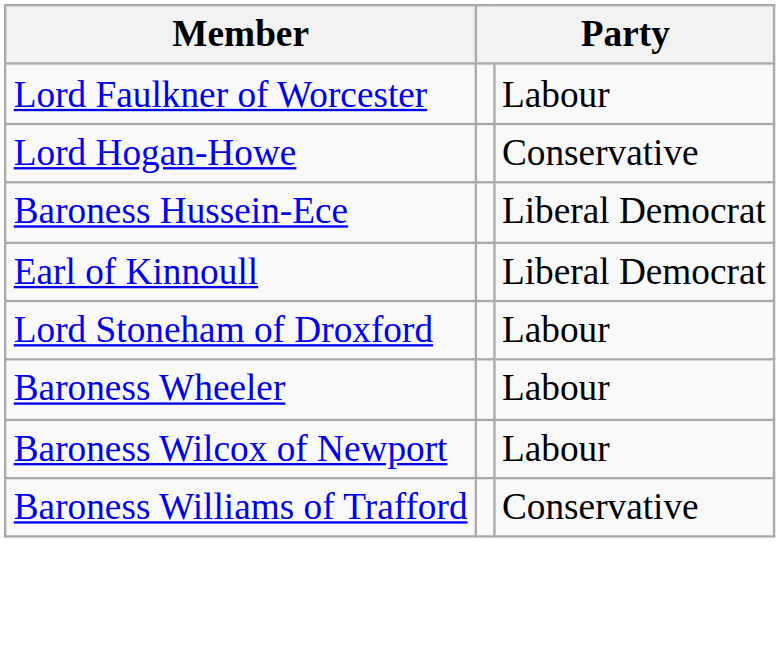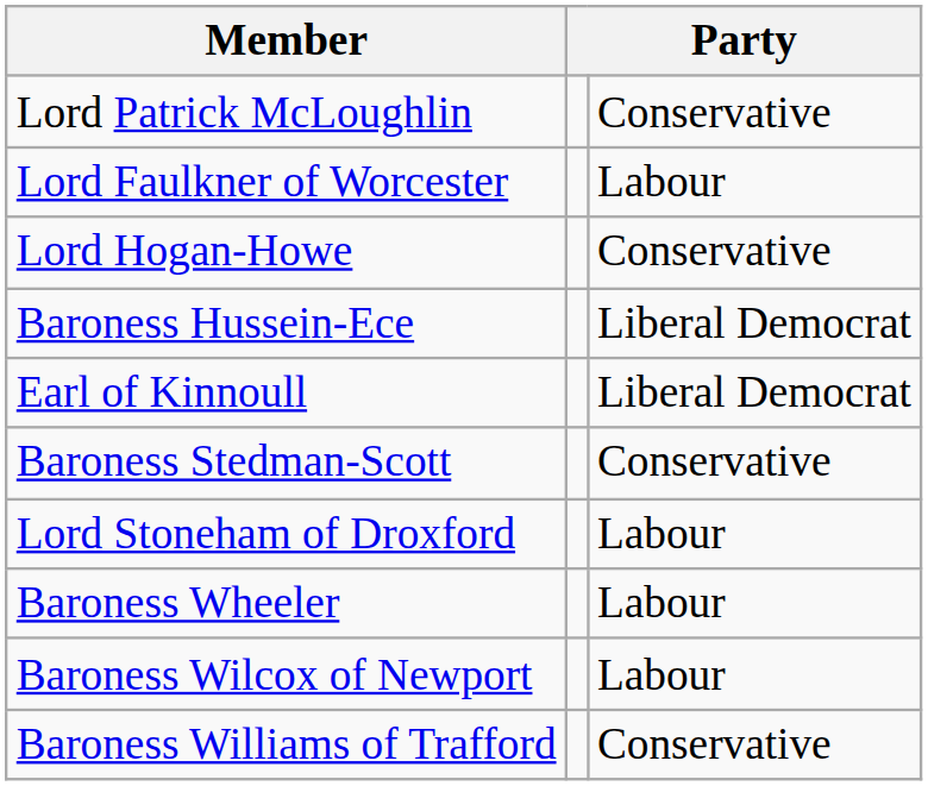 <table class="wikitable">
 <tr>
 <th>Member</th>
 <th colspan="2">Party</th>
+</tr>
+<tr>
+<td>Lord <a href='#'>Patrick McLoughlin</a> </td>
+<td></td>
+<td>Conservative</td>
 </tr>
 <tr>
 <td><a href='#'>Lord Faulkner of Worcester</a></td>
 <td></td>
 <td>Labour</td>
 </tr>
 <tr>
 <td><a href='#'>Lord Hogan-Howe</a></td>
 <td></td>
 <td>Conservative</td>
 </tr>
 <tr>
 <td><a href='#'>Baroness Hussein-Ece</a></td>
 <td></td>
 <td>Liberal Democrat</td>
 </tr>
 <tr>
 <td><a href='#'>Earl of Kinnoull</a></td>
 <td></td>
 <td>Liberal Democrat</td>
 </tr>
 <tr>
+<td><a href='#'>Baroness Stedman-Scott</a></td>
+<td></td>
+<td>Conservative</td>
+</tr>
+<tr>
 <td><a href='#'>Lord Stoneham of Droxford</a></td>
 <td></td>
 <td>Labour</td>
 </tr>
 <tr>
 <td><a href='#'>Baroness Wheeler</a></td>
 <td></td>
 <td>Labour</td>
 </tr>
 <tr>
 <td><a href='#'>Baroness Wilcox of Newport</a></td>
 <td></td>
 <td>Labour</td>
 </tr>
 <tr>
 <td><a href='#'>Baroness Williams of Trafford</a></td>
 <td></td>
 <td>Conservative</td>
 </tr>
 </table>
